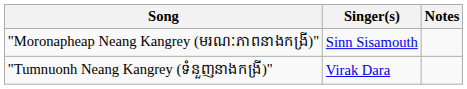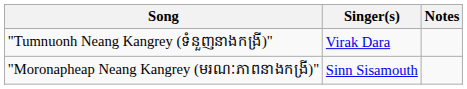 <table class="wikitable" style="font-size:95%;">
 <tr>
 <th>Song</th>
 <th>Singer(s)</th>
 <th>Notes</th>
 </tr>
 <tr>
+<td>"Tumnuonh Neang Kangrey (ទំនួញនាងកង្រី)"</td>
+<td><a href='#'>Virak Dara</a></td>
+<td></td>
+</tr>
+<tr>
 <td>"Moronapheap Neang Kangrey (មរណៈភាពនាងកង្រី)"</td>
 <td><a href='#'>Sinn Sisamouth</a></td>
 <td></td>
 </tr>
-<tr>
-<td>"Tumnuonh Neang Kangrey (ទំនួញនាងកង្រី)"</td>
-<td><a href='#'>Virak Dara</a></td>
-<td></td>
-</tr>
 </table>
